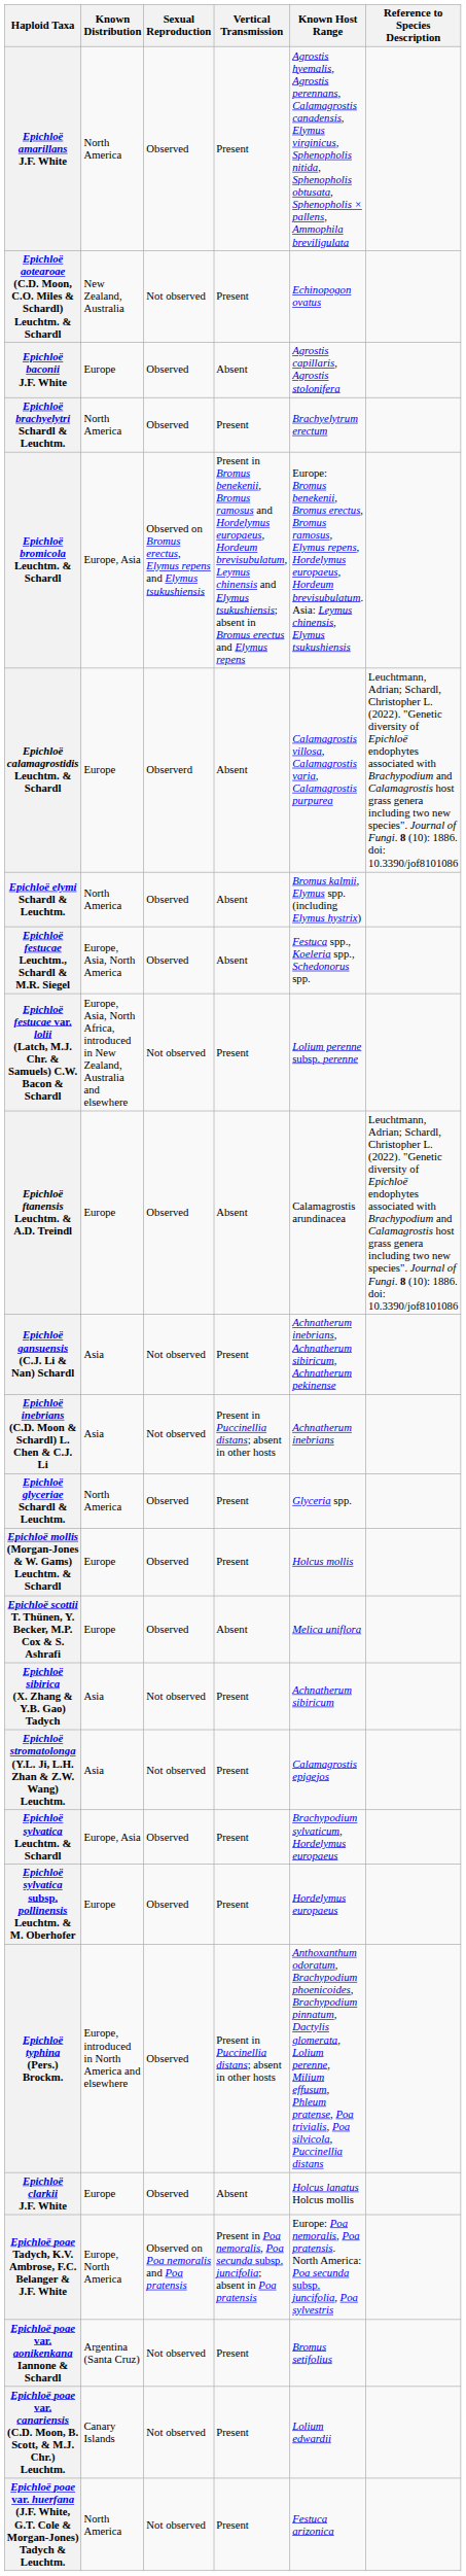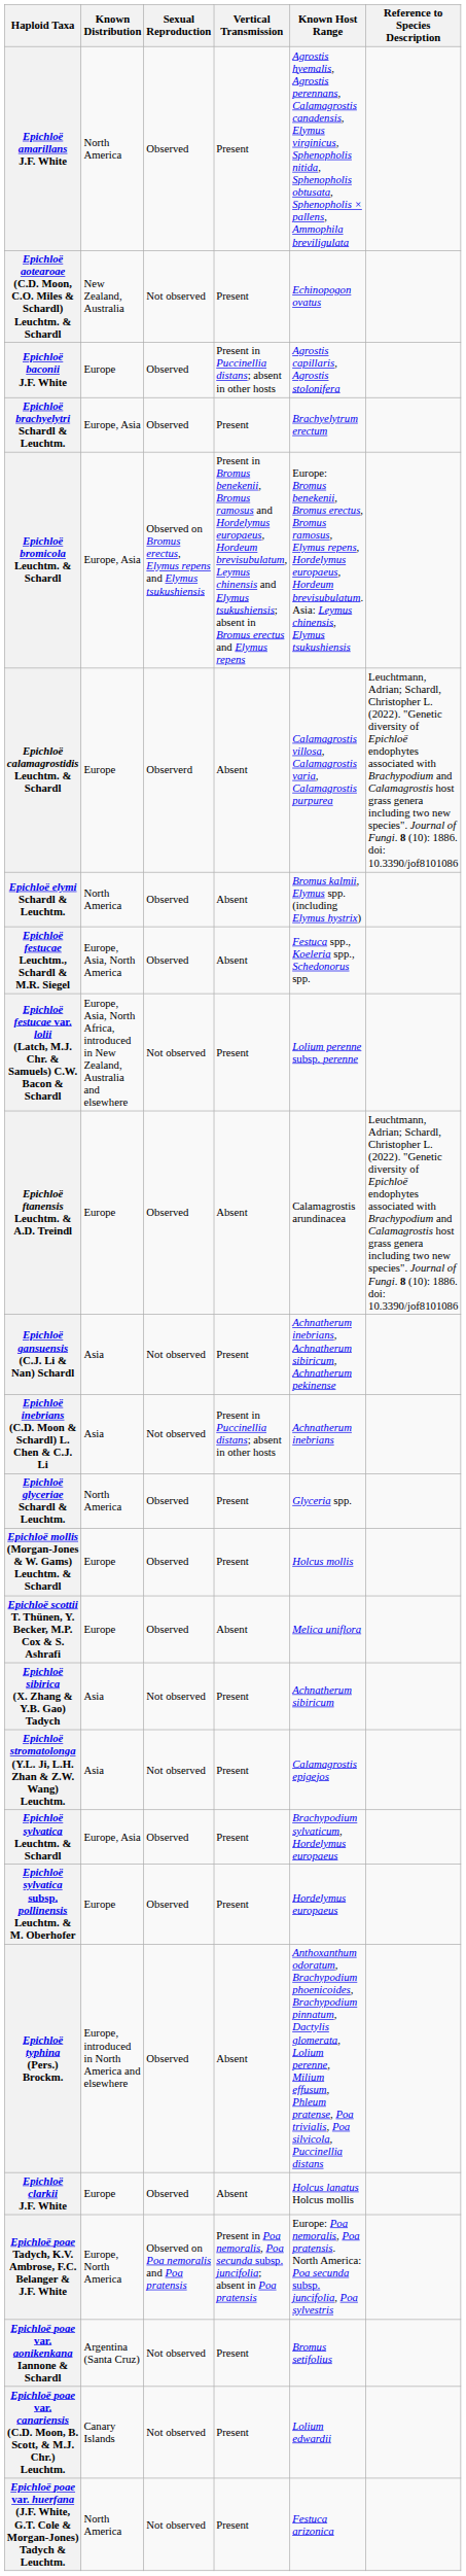 <table class="wikitable collapsible sortable">
 <tr>
 <th scope="col" style="width: 200px;">Haploid Taxa</th>
 <th>Known Distribution</th>
 <th>Sexual Reproduction</th>
 <th>Vertical Transmission</th>
 <th>Known Host Range</th>
 <th scope="col" style="width: 350px;">Reference to Species Description</th>
 </tr>
 <tr>
 <th><strong><em><a href='#'>Epichloë amarillans</a></em></strong><br>J.F. White</th>
 <td>North America</td>
 <td>Observed</td>
 <td>Present</td>
 <td><em><a href='#'>Agrostis hyemalis</a></em>, <em><a href='#'>Agrostis perennans</a></em>, <em><a href='#'>Calamagrostis canadensis</a></em>, <em><a href='#'>Elymus virginicus</a></em>, <em><a href='#'>Sphenopholis nitida</a></em>, <em><a href='#'>Sphenopholis obtusata</a></em>, <em><a href='#'>Sphenopholis × pallens</a></em>, <em><a href='#'>Ammophila breviligulata</a></em></td>
 <td></td>
 </tr>
 <tr>
 <th><strong><em><a href='#'>Epichloë aotearoae</a></em></strong><br>(C.D. Moon, C.O. Miles & Schardl) Leuchtm. & Schardl</th>
 <td>New Zealand, Australia</td>
 <td>Not observed</td>
 <td>Present</td>
 <td><em><a href='#'>Echinopogon ovatus</a></em></td>
 <td></td>
 </tr>
 <tr>
 <th><strong><em><a href='#'>Epichloë baconii</a></em></strong><br>J.F. White</th>
 <td>Europe</td>
 <td>Observed</td>
-<td>Absent</td>
+<td>Present in <em><a href='#'>Puccinellia distans</a></em>; absent in other hosts</td>
 <td><em><a href='#'>Agrostis capillaris</a></em>, <em><a href='#'>Agrostis stolonifera</a></em></td>
 <td></td>
 </tr>
 <tr>
 <th><strong><em><a href='#'>Epichloë brachyelytri</a></em></strong><br>Schardl & Leuchtm.</th>
-<td>North America</td>
+<td>Europe, Asia</td>
 <td>Observed</td>
 <td>Present</td>
 <td><em><a href='#'>Brachyelytrum erectum</a></em></td>
 <td></td>
 </tr>
 <tr>
 <th><strong><em><a href='#'>Epichloë bromicola</a></em></strong><br>Leuchtm. & Schardl</th>
 <td>Europe, Asia</td>
 <td>Observed on <em><a href='#'>Bromus erectus</a></em>, <em><a href='#'>Elymus repens</a></em> and <em><a href='#'>Elymus tsukushiensis</a></em></td>
 <td>Present in <em><a href='#'>Bromus benekenii</a></em>, <em><a href='#'>Bromus ramosus</a></em> and <em><a href='#'>Hordelymus europaeus</a></em>, <em><a href='#'>Hordeum brevisubulatum</a></em>, <em><a href='#'>Leymus chinensis</a></em> and <em><a href='#'>Elymus tsukushiensis</a></em>; absent in <em><a href='#'>Bromus erectus</a></em> and <em><a href='#'>Elymus repens</a></em></td>
 <td>Europe: <em><a href='#'>Bromus benekenii</a></em>, <em><a href='#'>Bromus erectus</a></em>, <em><a href='#'>Bromus ramosus</a></em>, <em><a href='#'>Elymus repens</a></em>, <em><a href='#'>Hordelymus europaeus</a></em>, <em><a href='#'>Hordeum brevisubulatum</a></em>. Asia: <em><a href='#'>Leymus chinensis</a></em>, <em><a href='#'>Elymus tsukushiensis</a></em></td>
 <td></td>
 </tr>
 <tr>
 <th><em>Epichloë calamagrostidis</em><br>Leuchtm. & Schardl</th>
 <td>Europe</td>
 <td>Observerd</td>
 <td>Absent</td>
 <td><em><a href='#'>Calamagrostis villosa</a></em>, <em><a href='#'>Calamagrostis varia</a></em>, <em><a href='#'>Calamagrostis purpurea</a></em></td>
 <td>Leuchtmann, Adrian; Schardl, Christopher L. (2022). "Genetic diversity of <em>Epichloë</em> endophytes associated with <em>Brachypodium</em> and <em>Calamagrostis</em> host grass genera including two new species". <em>Journal of Fungi</em>. <strong>8</strong> (10): 1886.<br>doi: 10.3390/jof8101086</td>
 </tr>
 <tr>
 <th><strong><em><a href='#'>Epichloë elymi</a></em></strong><br>Schardl & Leuchtm.</th>
 <td>North America</td>
 <td>Observed</td>
 <td>Absent</td>
 <td><em><a href='#'>Bromus kalmii</a></em>, <a href='#'><em>Elymus</em></a> spp. (including <em><a href='#'>Elymus hystrix</a></em>)</td>
 <td></td>
 </tr>
 <tr>
 <th><strong><em><a href='#'>Epichloë festucae</a></em></strong><br>Leuchtm., Schardl & M.R. Siegel</th>
 <td>Europe, Asia, North America</td>
 <td>Observed</td>
 <td>Absent</td>
 <td><em><a href='#'>Festuca</a></em> spp., <em><a href='#'>Koeleria</a></em> spp., <em><a href='#'>Schedonorus</a></em> spp.</td>
 <td></td>
 </tr>
 <tr>
 <th><a href='#'><strong><em>Epichloë festucae</em></strong> <strong>var.</strong> <strong><em>lolii</em></strong></a><br>(Latch, M.J. Chr. & Samuels) C.W. Bacon & Schardl</th>
 <td>Europe, Asia, North Africa, introduced in New Zealand, Australia and elsewhere</td>
 <td>Not observed</td>
 <td>Present</td>
 <td><a href='#'><em>Lolium perenne</em> subsp. <em>perenne</em></a></td>
 <td></td>
 </tr>
 <tr>
 <th><em>Epichloë ftanensis</em> Leuchtm. & A.D. Treindl</th>
 <td>Europe</td>
 <td>Observed</td>
 <td>Absent</td>
 <td>Calamagrostis arundinacea</td>
 <td>Leuchtmann, Adrian; Schardl, Christopher L. (2022). "Genetic diversity of <em>Epichloë</em> endophytes associated with <em>Brachypodium</em> and <em>Calamagrostis</em> host grass genera including two new species". <em>Journal of Fungi</em>. <strong>8</strong> (10): 1886.<br>doi: 10.3390/jof8101086</td>
 </tr>
 <tr>
 <th><strong><em><a href='#'>Epichloë gansuensis</a></em></strong><br>(C.J. Li & Nan) Schardl</th>
 <td>Asia</td>
 <td>Not observed</td>
 <td>Present</td>
 <td><em><a href='#'>Achnatherum inebrians</a></em>, <em><a href='#'>Achnatherum sibiricum</a></em>, <em><a href='#'>Achnatherum pekinense</a></em></td>
 <td></td>
 </tr>
 <tr>
 <th><a href='#'><strong><em>Epichloë</em></strong> <strong><em>inebrians</em></strong></a><br>(C.D. Moon & Schardl) L. Chen & C.J. Li</th>
 <td>Asia</td>
 <td>Not observed</td>
 <td>Present in <em><a href='#'>Puccinellia distans</a></em>; absent in other hosts</td>
 <td><em><a href='#'>Achnatherum inebrians</a></em></td>
 <td></td>
 </tr>
 <tr>
 <th><strong><em><a href='#'>Epichloë glyceriae</a></em></strong><br>Schardl & Leuchtm.</th>
 <td>North America</td>
 <td>Observed</td>
 <td>Present</td>
 <td><em><a href='#'>Glyceria</a></em> spp.</td>
 <td></td>
 </tr>
 <tr>
 <th><strong><em><a href='#'>Epichloë mollis</a></em></strong><br>(Morgan-Jones & W. Gams) Leuchtm. & Schardl</th>
 <td>Europe</td>
 <td>Observed</td>
 <td>Present</td>
 <td><em><a href='#'>Holcus mollis</a></em></td>
 <td></td>
 </tr>
 <tr>
 <th><strong><em><a href='#'>Epichloë scottii</a></em></strong><br>T. Thünen, Y. Becker, M.P. Cox & S. Ashrafi</th>
 <td>Europe</td>
 <td>Observed</td>
 <td>Absent</td>
 <td><em><a href='#'>Melica uniflora</a></em></td>
 <td></td>
 </tr>
 <tr>
 <th><strong><em><a href='#'>Epichloë sibirica</a></em></strong><br>(X. Zhang & Y.B. Gao) Tadych</th>
 <td>Asia</td>
 <td>Not observed</td>
 <td>Present</td>
 <td><em><a href='#'>Achnatherum sibiricum</a></em></td>
 <td></td>
 </tr>
 <tr>
 <th><strong><em><a href='#'>Epichloë stromatolonga</a></em></strong><br>(Y.L. Ji, L.H. Zhan & Z.W. Wang) Leuchtm.</th>
 <td>Asia</td>
 <td>Not observed</td>
 <td>Present</td>
 <td><em><a href='#'>Calamagrostis epigejos</a></em></td>
 <td></td>
 </tr>
 <tr>
 <th><strong><em><a href='#'>Epichloë sylvatica</a></em></strong><br>Leuchtm. & Schardl</th>
 <td>Europe, Asia</td>
 <td>Observed</td>
 <td>Present</td>
 <td><em><a href='#'>Brachypodium sylvaticum</a></em>, <em><a href='#'>Hordelymus europaeus</a></em></td>
 <td></td>
 </tr>
 <tr>
 <th><a href='#'><strong><em>Epichloë sylvatica</em></strong> <strong>subsp.</strong> <strong><em>pollinensis</em></strong></a><br>Leuchtm. & M. Oberhofer</th>
 <td>Europe</td>
 <td>Observed</td>
 <td>Present</td>
 <td><em><a href='#'>Hordelymus europaeus</a></em></td>
 <td></td>
 </tr>
 <tr>
 <th><strong><em><a href='#'>Epichloë typhina</a></em></strong><br>(Pers.) Brockm.</th>
 <td>Europe, introduced in North America and elsewhere</td>
 <td>Observed</td>
-<td>Present in <em><a href='#'>Puccinellia distans</a></em>; absent in other hosts</td>
+<td>Absent</td>
 <td><em><a href='#'>Anthoxanthum odoratum</a></em>, <em><a href='#'>Brachypodium phoenicoides</a></em>, <em><a href='#'>Brachypodium pinnatum</a></em>, <em><a href='#'>Dactylis glomerata</a></em>, <em><a href='#'>Lolium perenne</a></em>, <em><a href='#'>Milium effusum</a></em>, <a href='#'><em>Phleum pratense</em></a>, <em><a href='#'>Poa trivialis</a></em>, <em><a href='#'>Poa silvicola</a></em>, <em><a href='#'>Puccinellia distans</a></em></td>
 <td></td>
 </tr>
 <tr>
 <th><a href='#'><strong><em>Epichloë</em></strong> <strong><em>clarkii</em></strong></a><br>J.F. White</th>
 <td>Europe</td>
 <td>Observed</td>
 <td>Absent</td>
 <td><em><a href='#'>Holcus lanatus</a></em><br>Holcus mollis</td>
 <td></td>
 </tr>
 <tr>
 <th><a href='#'><strong><em>Epichloë</em></strong> <strong><em>poae</em></strong></a><br>Tadych, K.V. Ambrose, F.C. Belanger & J.F. White</th>
 <td>Europe, North America</td>
 <td>Observed on <em><a href='#'>Poa nemoralis</a></em> and <em><a href='#'>Poa pratensis</a></em></td>
 <td>Present in <em><a href='#'>Poa nemoralis</a></em>, <a href='#'><em>Poa secunda</em> subsp. <em>juncifolia</em></a>; absent in <em><a href='#'>Poa pratensis</a></em></td>
 <td>Europe: <em><a href='#'>Poa nemoralis</a></em>, <em><a href='#'>Poa pratensis</a></em>. North America: <a href='#'><em>Poa secunda</em> subsp. <em>juncifolia</em></a>, <em><a href='#'>Poa sylvestris</a></em></td>
 <td></td>
 </tr>
 <tr>
 <th><a href='#'><strong><em>Epichloë</em></strong> <strong><em>poae</em></strong> <strong>var.</strong> <strong><em>aonikenkana</em></strong></a><br>Iannone & Schardl</th>
 <td>Argentina (Santa Cruz)</td>
 <td>Not observed</td>
 <td>Present</td>
 <td><em><a href='#'>Bromus setifolius</a></em></td>
 <td></td>
 </tr>
 <tr>
 <th><a href='#'><strong><em>Epichloë</em></strong> <strong><em>poae</em></strong> <strong>var.</strong> <strong><em>canariensis</em></strong></a><br>(C.D. Moon, B. Scott, & M.J. Chr.) Leuchtm.</th>
 <td>Canary Islands</td>
 <td>Not observed</td>
 <td>Present</td>
 <td><em><a href='#'>Lolium edwardii</a></em></td>
 <td></td>
 </tr>
 <tr>
 <th><a href='#'><strong><em>Epichloë</em></strong> <strong><em>poae</em></strong> <strong>var.</strong> <strong><em>huerfana</em></strong></a><br>(J.F. White, G.T. Cole & Morgan-Jones) Tadych & Leuchtm.</th>
 <td>North America</td>
 <td>Not observed</td>
 <td>Present</td>
 <td><em><a href='#'>Festuca arizonica</a></em></td>
 <td></td>
 </tr>
 </table>
